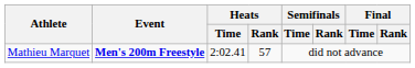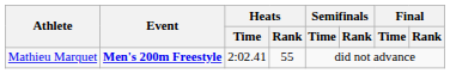 <table class=wikitable style="font-size:90%">
 <tr>
 <th rowspan="2">Athlete</th>
 <th rowspan="2">Event</th>
 <th colspan="2">Heats</th>
 <th colspan="2">Semifinals</th>
 <th colspan="2">Final</th>
 </tr>
 <tr>
 <th>Time</th>
 <th>Rank</th>
 <th>Time</th>
 <th>Rank</th>
 <th>Time</th>
 <th>Rank</th>
 </tr>
 <tr>
 <td rowspan="1"><a href='#'>Mathieu Marquet</a></td>
 <td><strong><a href='#'>Men's 200m Freestyle</a></strong></td>
 <td align=center>2:02.41</td>
-<td align=center>57</td>
+<td align=center>55</td>
 <td align=center colspan=4>did not advance</td>
 </tr>
 </table>
